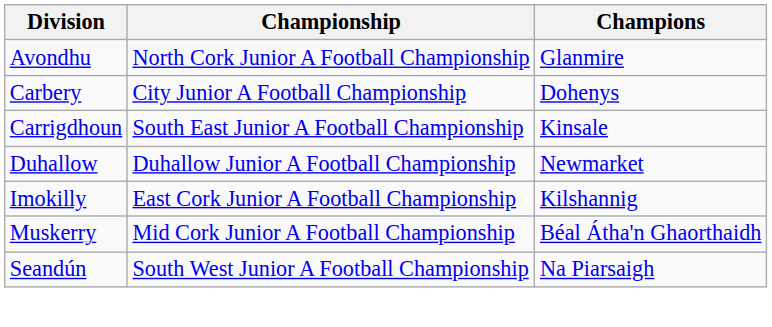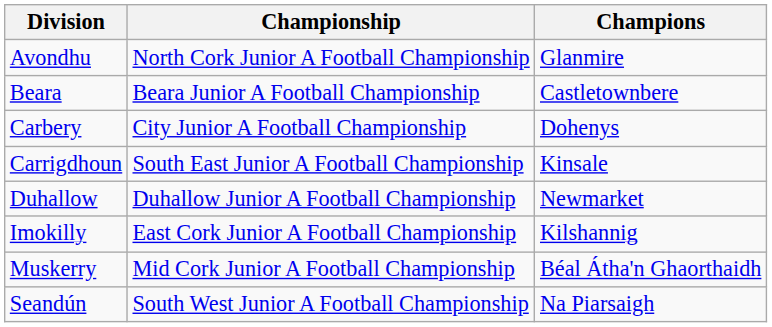 <table class="wikitable">
 <tr>
 <th>Division</th>
 <th>Championship</th>
 <th>Champions</th>
 </tr>
 <tr>
 <td><a href='#'>Avondhu</a></td>
 <td><a href='#'>North Cork Junior A Football Championship</a></td>
 <td><a href='#'>Glanmire</a></td>
+</tr>
+<tr>
+<td><a href='#'>Beara</a></td>
+<td><a href='#'>Beara Junior A Football Championship</a></td>
+<td><a href='#'>Castletownbere</a></td>
 </tr>
 <tr>
 <td><a href='#'>Carbery</a></td>
 <td><a href='#'>City Junior A Football Championship</a></td>
 <td><a href='#'>Dohenys</a></td>
 </tr>
 <tr>
 <td><a href='#'>Carrigdhoun</a></td>
 <td><a href='#'>South East Junior A Football Championship</a></td>
 <td><a href='#'>Kinsale</a></td>
 </tr>
 <tr>
 <td><a href='#'>Duhallow</a></td>
 <td><a href='#'>Duhallow Junior A Football Championship</a></td>
 <td><a href='#'>Newmarket</a></td>
 </tr>
 <tr>
 <td><a href='#'>Imokilly</a></td>
 <td><a href='#'>East Cork Junior A Football Championship</a></td>
 <td><a href='#'>Kilshannig</a></td>
 </tr>
 <tr>
 <td><a href='#'>Muskerry</a></td>
 <td><a href='#'>Mid Cork Junior A Football Championship</a></td>
 <td><a href='#'>Béal Átha'n Ghaorthaidh</a></td>
 </tr>
 <tr>
 <td><a href='#'>Seandún</a></td>
 <td><a href='#'>South West Junior A Football Championship</a></td>
 <td><a href='#'>Na Piarsaigh</a></td>
 </tr>
 </table>
